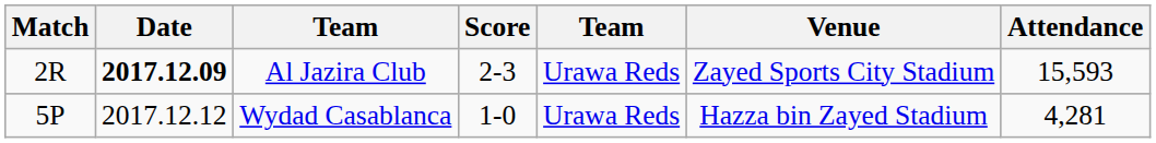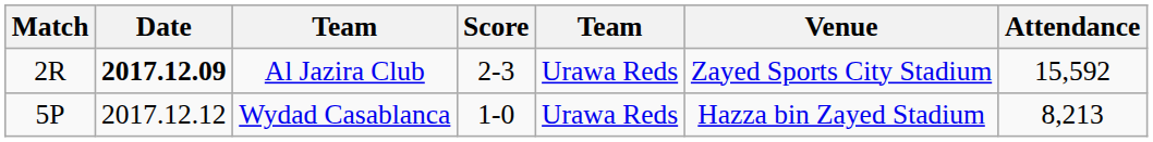 <table class="wikitable" style="text-align:center;">
 <tr>
 <th>Match</th>
 <th>Date</th>
 <th>Team</th>
 <th>Score</th>
 <th>Team</th>
 <th>Venue</th>
 <th>Attendance</th>
 </tr>
 <tr>
 <td>2R</td>
 <td><strong>2017.12.09</strong></td>
 <td><a href='#'>Al Jazira Club</a></td>
 <td>2-3</td>
 <td><a href='#'>Urawa Reds</a></td>
 <td><a href='#'>Zayed Sports City Stadium</a></td>
-<td>15,593</td>
+<td>15,592</td>
 </tr>
 <tr>
 <td>5P</td>
 <td>2017.12.12</td>
 <td><a href='#'>Wydad Casablanca</a></td>
 <td>1-0</td>
 <td><a href='#'>Urawa Reds</a></td>
 <td><a href='#'>Hazza bin Zayed Stadium</a></td>
-<td>4,281</td>
+<td>8,213</td>
 </tr>
 </table>
